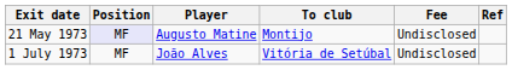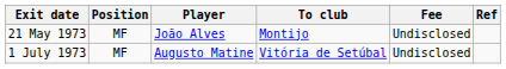 <table class="wikitable">
 <tr>
 <th><strong>Exit date</strong></th>
 <th><strong>Position</strong></th>
 <th><strong>Player</strong></th>
 <th><strong>To club</strong></th>
 <th><strong>Fee</strong></th>
 <th><strong>Ref</strong></th>
 </tr>
 <tr>
 <td>21 May 1973</td>
-<td style="background: lavender; text-align:center;">MF</td>
-<td style="text-align:left;"><a href='#'>Augusto Matine</a></td>
+<td style="text-align:center;">MF</td>
+<td style="text-align:left;"><a href='#'>João Alves</a></td>
 <td style="text-align:left;"><a href='#'>Montijo</a></td>
 <td>Undisclosed</td>
 <td></td>
 </tr>
 <tr>
 <td>1 July 1973</td>
 <td style="text-align:center;">MF</td>
-<td style="text-align:left;"><a href='#'>João Alves</a></td>
+<td style="text-align:left;"><a href='#'>Augusto Matine</a></td>
 <td style="text-align:left;"><a href='#'>Vitória de Setúbal</a></td>
 <td>Undisclosed</td>
 <td></td>
 </tr>
 </table>
